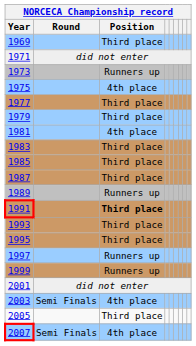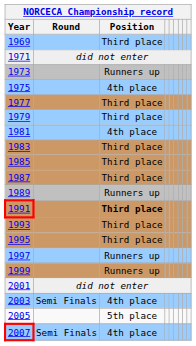 <table class="wikitable" style="text-align: center;">
 <tr>
 <th colspan=9><a href='#'>NORCECA Championship record</a></th>
 </tr>
 <tr>
 <th>Year</th>
 <th>Round</th>
 <th>Position</th>
 <th></th>
 <th></th>
 <th></th>
 <th></th>
 <th></th>
 <th></th>
 </tr>
 <tr bgcolor=#9acdff>
 <td> <a href='#'>1969</a></td>
 <td></td>
 <td>Third place</td>
 <td></td>
 <td></td>
 <td></td>
 <td></td>
 <td></td>
 <td></td>
 </tr>
 <tr style="background:#efefef">
 <td> <a href='#'>1971</a></td>
 <td colspan=8 rowspan=1 align=center><em>did not enter</em></td>
 </tr>
 <tr bgcolor=silver>
 <td> <a href='#'>1973</a></td>
 <td></td>
 <td>Runners up</td>
 <td></td>
 <td></td>
 <td></td>
 <td></td>
 <td></td>
 <td></td>
 </tr>
 <tr bgcolor=#9acdff>
 <td> <a href='#'>1975</a></td>
 <td></td>
 <td>4th place</td>
 <td></td>
 <td></td>
 <td></td>
 <td></td>
 <td></td>
 <td></td>
 </tr>
 <tr bgcolor=cc9966>
 <td> <a href='#'>1977</a></td>
 <td></td>
 <td>Third place</td>
 <td></td>
 <td></td>
 <td></td>
 <td></td>
 <td></td>
 <td></td>
 </tr>
 <tr bgcolor=#9acdff>
 <td> <a href='#'>1979</a></td>
 <td></td>
 <td>Third place</td>
 <td></td>
 <td></td>
 <td></td>
 <td></td>
 <td></td>
 <td></td>
 </tr>
 <tr bgcolor=#9acdff>
 <td> <a href='#'>1981</a></td>
 <td></td>
 <td>4th place</td>
 <td></td>
 <td></td>
 <td></td>
 <td></td>
 <td></td>
 <td></td>
 </tr>
 <tr bgcolor=cc9966>
 <td> <a href='#'>1983</a></td>
 <td></td>
 <td>Third place</td>
 <td></td>
 <td></td>
 <td></td>
 <td></td>
 <td></td>
 <td></td>
 </tr>
 <tr bgcolor=cc9966>
 <td> <a href='#'>1985</a></td>
 <td></td>
 <td>Third place</td>
 <td></td>
 <td></td>
 <td></td>
 <td></td>
 <td></td>
 <td></td>
 </tr>
 <tr bgcolor=cc9966>
 <td> <a href='#'>1987</a></td>
 <td></td>
 <td>Third place</td>
 <td></td>
 <td></td>
 <td></td>
 <td></td>
 <td></td>
 <td></td>
 </tr>
 <tr bgcolor=silver>
 <td> <a href='#'>1989</a></td>
 <td></td>
 <td>Runners up</td>
 <td></td>
 <td></td>
 <td></td>
 <td></td>
 <td></td>
 <td></td>
 </tr>
 <tr bgcolor=cc9966>
 <td style="border: 3px solid red"> <a href='#'>1991</a></td>
 <td></td>
 <td><strong>Third place</strong></td>
 <td></td>
 <td></td>
 <td></td>
 <td></td>
 <td></td>
 <td></td>
 </tr>
 <tr bgcolor=cc9966>
 <td> <a href='#'>1993</a></td>
 <td></td>
 <td>Third place</td>
 <td></td>
 <td></td>
 <td></td>
 <td></td>
 <td></td>
 <td></td>
 </tr>
 <tr bgcolor=cc9966>
 <td> <a href='#'>1995</a></td>
 <td></td>
 <td>Third place</td>
 <td></td>
 <td></td>
 <td></td>
 <td></td>
 <td></td>
 <td></td>
 </tr>
 <tr bgcolor=#9acdff>
 <td> <a href='#'>1997</a></td>
 <td></td>
 <td>Runners up</td>
 <td></td>
 <td></td>
 <td></td>
 <td></td>
 <td></td>
 <td></td>
 </tr>
 <tr bgcolor=cc9966>
 <td> <a href='#'>1999</a></td>
 <td></td>
 <td>Runners up</td>
 <td></td>
 <td></td>
 <td></td>
 <td></td>
 <td></td>
 <td></td>
 </tr>
 <tr style="background:#efefef">
 <td> <a href='#'>2001</a></td>
 <td colspan=8 rowspan=1 align=center><em>did not enter</em></td>
 </tr>
 <tr bgcolor=#9acdff>
 <td> <a href='#'>2003</a></td>
 <td>Semi Finals</td>
 <td>4th place</td>
 <td></td>
 <td></td>
 <td></td>
 <td></td>
 <td></td>
 <td></td>
 </tr>
 <tr>
 <td> <a href='#'>2005</a></td>
 <td></td>
-<td>Third place</td>
+<td>5th place</td>
 <td></td>
 <td></td>
 <td></td>
 <td></td>
 <td></td>
 <td></td>
 </tr>
 <tr bgcolor=#9acdff>
 <td style="border: 3px solid red"> <a href='#'>2007</a></td>
 <td>Semi Finals</td>
 <td>4th place</td>
 <td></td>
 <td></td>
 <td></td>
 <td></td>
 <td></td>
 <td></td>
 </tr>
 </table>
